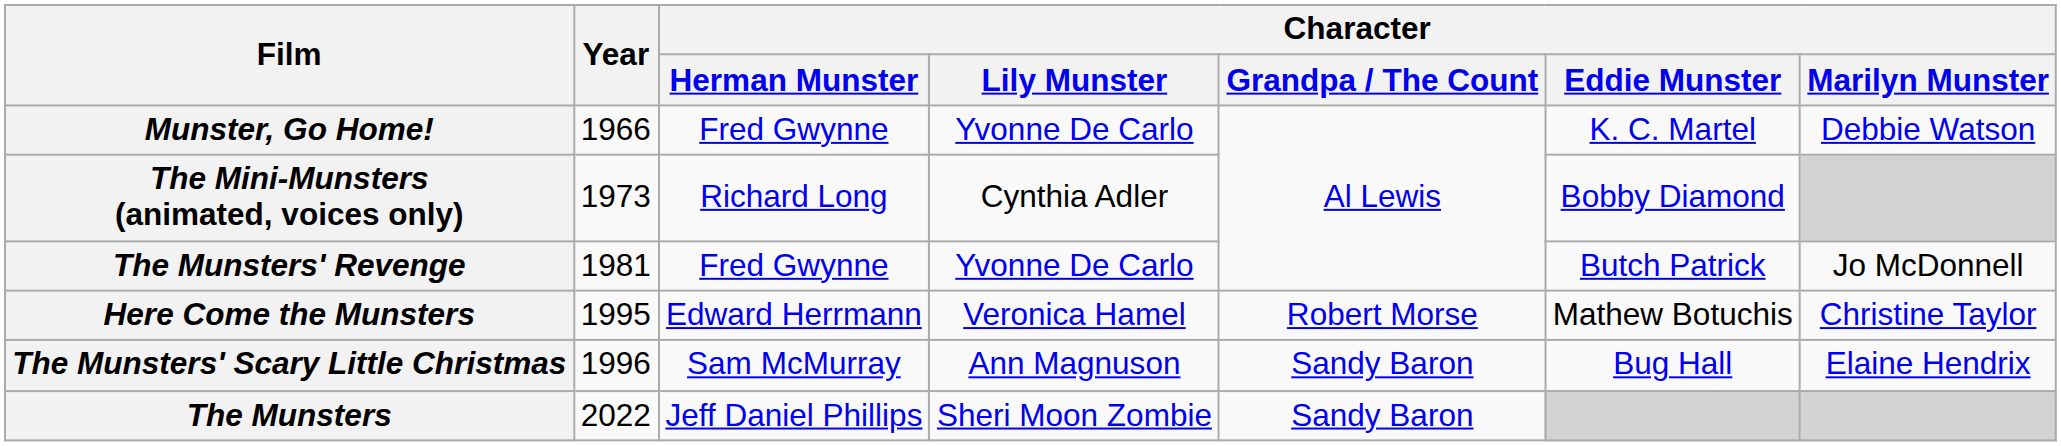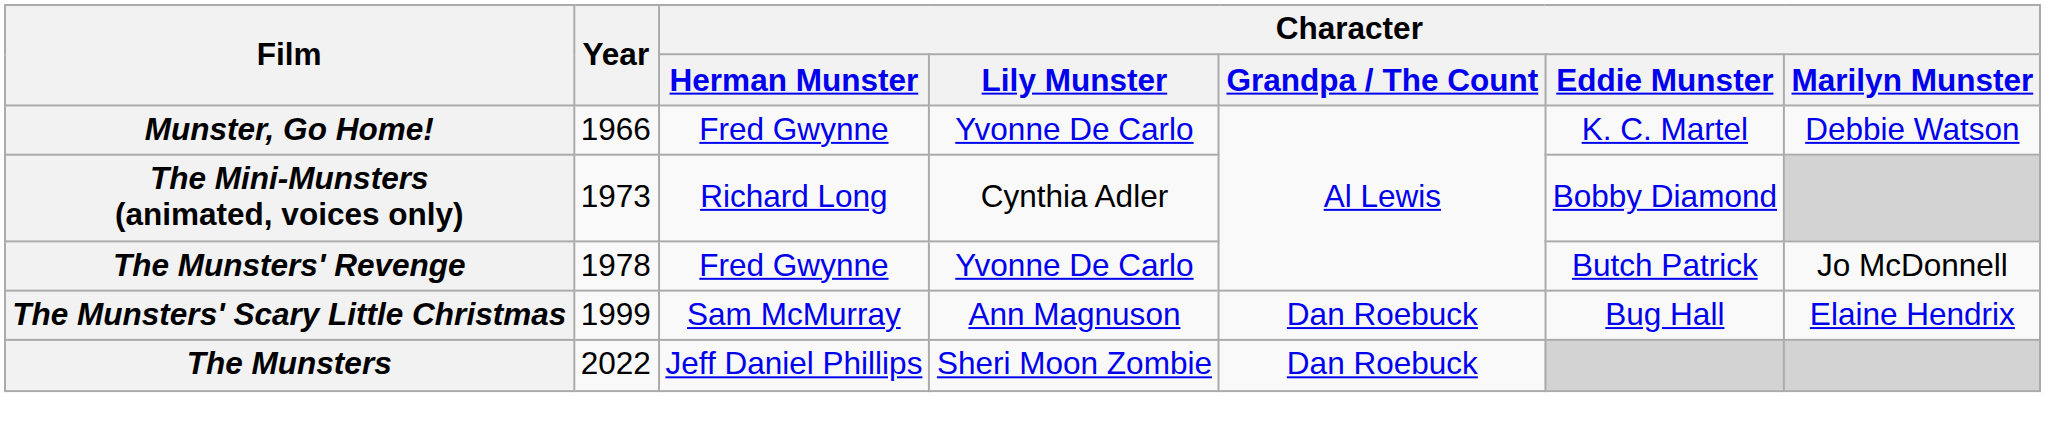 <table class="wikitable"  style="text-align:center;">
 <tr>
 <th rowspan="2" scope="col">Film</th>
 <th rowspan="2" scope="col">Year</th>
 <th colspan="5" scope="col" style="text-align:center;">Character</th>
 </tr>
 <tr>
 <th scope="col" style="text-align:center;"><a href='#'>Herman Munster</a></th>
 <th scope="col" style="text-align:center;"><a href='#'>Lily Munster</a></th>
 <th scope="col" style="text-align:center;"><a href='#'>Grandpa / The Count</a></th>
 <th scope="col" style="text-align:center;"><a href='#'>Eddie Munster</a></th>
 <th scope="col" style="text-align:center;"><a href='#'>Marilyn Munster</a></th>
 </tr>
 <tr>
 <th scope="row"><em>Munster, Go Home!</em></th>
 <td>1966</td>
 <td><a href='#'>Fred Gwynne</a></td>
 <td><a href='#'>Yvonne De Carlo</a></td>
 <td rowspan="3"><a href='#'>Al Lewis</a></td>
 <td><a href='#'>K. C. Martel</a></td>
 <td><a href='#'>Debbie Watson</a></td>
 </tr>
 <tr>
 <th scope="row"><em>The Mini-Munsters</em><br>(animated, voices only)</th>
 <td>1973</td>
 <td><a href='#'>Richard Long</a></td>
 <td>Cynthia Adler</td>
 <td><a href='#'>Bobby Diamond</a></td>
 <td style="background:lightgrey;"> </td>
 </tr>
 <tr>
 <th scope="row"><em>The Munsters' Revenge</em></th>
-<td>1981</td>
+<td>1978</td>
 <td><a href='#'>Fred Gwynne</a></td>
 <td><a href='#'>Yvonne De Carlo</a></td>
 <td><a href='#'>Butch Patrick</a></td>
 <td>Jo McDonnell</td>
 </tr>
 <tr>
-<th scope="row"><em>Here Come the Munsters</em></th>
-<td>1995</td>
-<td><a href='#'>Edward Herrmann</a></td>
-<td><a href='#'>Veronica Hamel</a></td>
-<td><a href='#'>Robert Morse</a></td>
-<td>Mathew Botuchis</td>
-<td><a href='#'>Christine Taylor</a></td>
-</tr>
-<tr>
 <th scope="row"><em>The Munsters' Scary Little Christmas</em></th>
-<td>1996</td>
+<td>1999</td>
 <td><a href='#'>Sam McMurray</a></td>
 <td><a href='#'>Ann Magnuson</a></td>
-<td><a href='#'>Sandy Baron</a></td>
+<td><a href='#'>Dan Roebuck</a></td>
 <td><a href='#'>Bug Hall</a></td>
 <td><a href='#'>Elaine Hendrix</a></td>
 </tr>
 <tr>
 <th scope="row"><em>The Munsters</em></th>
 <td>2022</td>
 <td><a href='#'>Jeff Daniel Phillips</a></td>
 <td><a href='#'>Sheri Moon Zombie</a></td>
-<td><a href='#'>Sandy Baron</a></td>
+<td><a href='#'>Dan Roebuck</a></td>
 <td style="background:lightgrey;"> </td>
 <td style="background:lightgrey;"> </td>
 </tr>
 </table>
